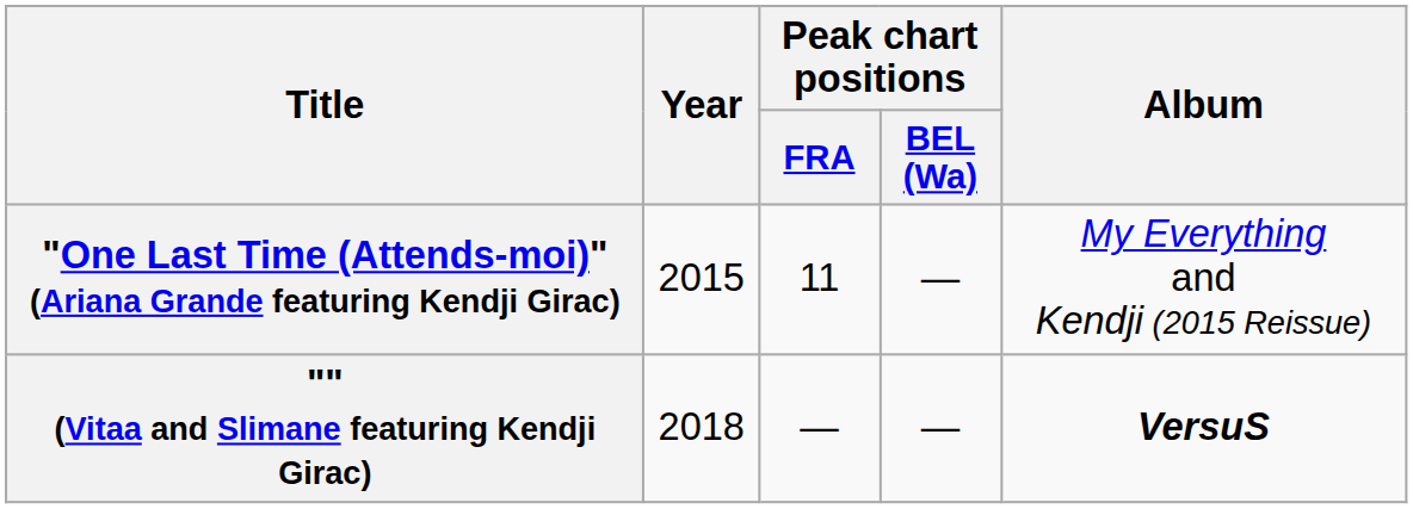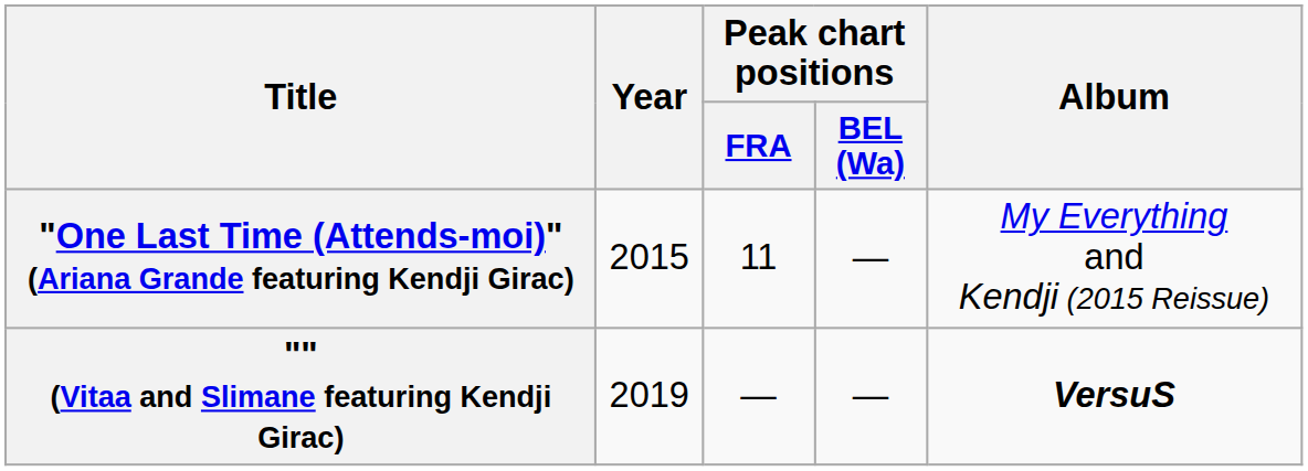 <table class="wikitable plainrowheaders" style="text-align:center;">
 <tr>
 <th scope="col" rowspan="2" style="width:16em;">Title</th>
 <th scope="col" rowspan="2" style="width:2.5em;">Year</th>
 <th scope="col" colspan="2">Peak chart positions</th>
 <th scope="col" rowspan="2" style="width:10em;">Album</th>
 </tr>
 <tr>
 <th scope="col" style="width:3em;font-size:90%;"><a href='#'>FRA</a><br></th>
 <th scope="col" style="width:3em;font-size:90%;"><a href='#'>BEL<br>(Wa)</a><br></th>
 </tr>
 <tr>
 <th scope="row">"<a href='#'>One Last Time (Attends-moi)</a>"<br><small>(<a href='#'>Ariana Grande</a> featuring Kendji Girac)</small></th>
 <td>2015</td>
 <td style="text-align:center;">11</td>
 <td style="text-align:center;">—</td>
 <td style="text-align:center;"><em><a href='#'>My Everything</a></em><br>and<br><em>Kendji<small> (2015 Reissue)</small></em></td>
 </tr>
 <tr>
 <th scope="row">""<br><small>(<a href='#'>Vitaa</a> and <a href='#'>Slimane</a> featuring Kendji Girac)</small></th>
-<td>2018</td>
+<td>2019</td>
 <td style="text-align:center;">—</td>
 <td style="text-align:center;">—</td>
 <td style="text-align:center;"><strong><em>VersuS</em></strong></td>
 </tr>
 </table>
